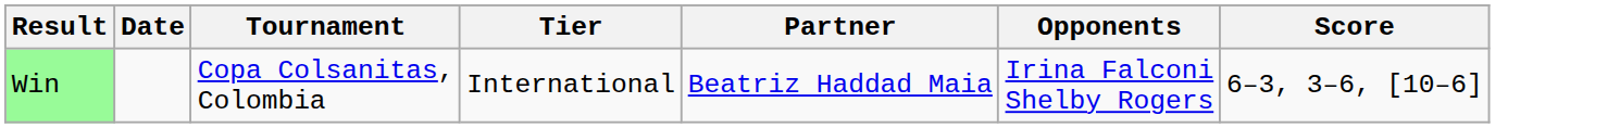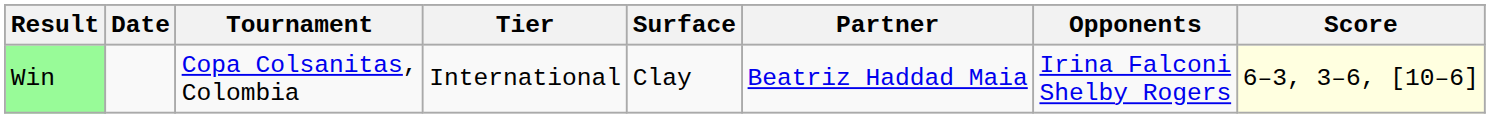 <table class="wikitable">
 <tr>
 <th>Result</th>
 <th>Date</th>
 <th>Tournament</th>
 <th>Tier</th>
+<th>Surface</th>
 <th>Partner</th>
 <th>Opponents</th>
 <th class="unsortable">Score</th>
 </tr>
 <tr>
 <td bgcolor=98FB98>Win</td>
 <td><a href='#'></a></td>
 <td><a href='#'>Copa Colsanitas</a>, <br>Colombia</td>
 <td>International</td>
+<td>Clay</td>
 <td> <a href='#'>Beatriz Haddad Maia</a></td>
 <td> <a href='#'>Irina Falconi</a> <br>  <a href='#'>Shelby Rogers</a></td>
-<td>6–3, 3–6, [10–6]</td>
+<td style="background: lightyellow;">6–3, 3–6, [10–6]</td>
 </tr>
 </table>
